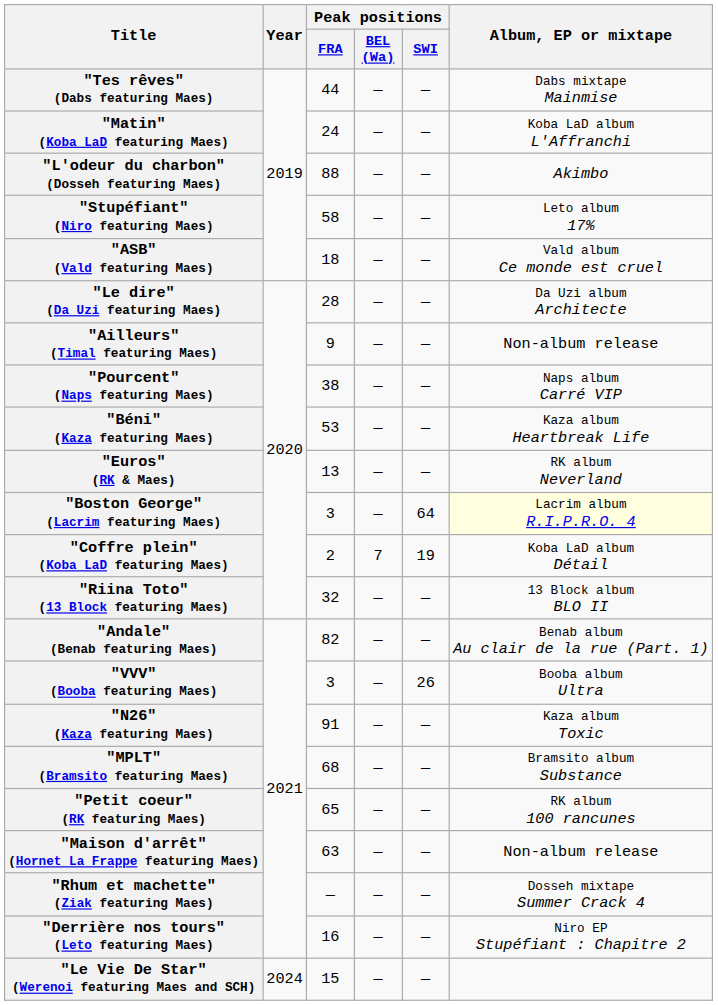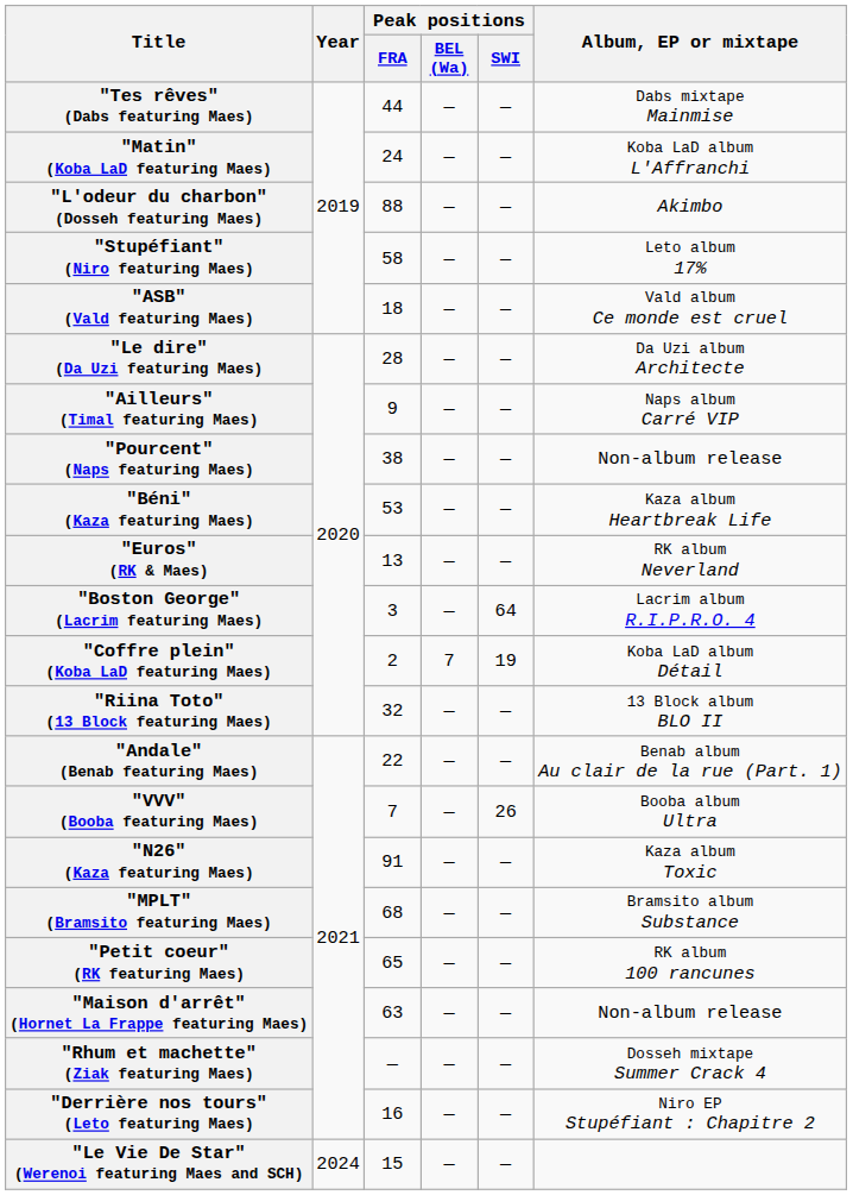 <table class="wikitable plainrowheaders" style="text-align:center">
 <tr>
 <th scope="col" rowspan="2">Title</th>
 <th scope="col" rowspan="2">Year</th>
 <th scope="col" colspan="3">Peak positions</th>
 <th scope="col" rowspan="2">Album, EP or mixtape</th>
 </tr>
 <tr>
 <th scope="col" style="width:3em;font-size:90%;"><a href='#'>FRA</a><br></th>
 <th scope="col" style="width:3em;font-size:90%;"><a href='#'>BEL<br>(Wa)</a><br></th>
 <th scope="col" style="width:3em;font-size:90%;"><a href='#'>SWI</a><br></th>
 </tr>
 <tr>
 <th scope="row">"Tes rêves"<br><small>(Dabs featuring Maes)</small></th>
 <td rowspan=5>2019</td>
 <td>44</td>
 <td>—</td>
 <td>—</td>
 <td scope="row"><small>Dabs mixtape</small><br><em>Mainmise</em></td>
 </tr>
 <tr>
 <th scope="row">"Matin" <br><small>(<a href='#'>Koba LaD</a> featuring Maes)</small></th>
 <td>24</td>
 <td>—</td>
 <td>—</td>
 <td scope="row"><small>Koba LaD album</small><br><em>L'Affranchi</em></td>
 </tr>
 <tr>
 <th scope="row">"L'odeur du charbon"<br><small>(Dosseh featuring Maes)</small></th>
 <td>88</td>
 <td>—</td>
 <td>—</td>
 <td><em>Akimbo</em></td>
 </tr>
 <tr>
 <th scope="row">"Stupéfiant" <br><small>(<a href='#'>Niro</a> featuring Maes)</small></th>
 <td>58</td>
 <td>—</td>
 <td>—</td>
 <td scope="row"><small>Leto album</small><br><em>17%</em></td>
 </tr>
 <tr>
 <th scope="row">"ASB"<br><small>(<a href='#'>Vald</a> featuring Maes)</small></th>
 <td>18</td>
 <td>—</td>
 <td>—</td>
 <td scope="row"><small>Vald album</small><br><em>Ce monde est cruel</em></td>
 </tr>
 <tr>
 <th scope="row">"Le dire"<br><small>(<a href='#'>Da Uzi</a> featuring Maes)</small></th>
 <td rowspan=8>2020</td>
 <td>28</td>
 <td>—</td>
 <td>—</td>
 <td scope="row"><small>Da Uzi album</small><br><em>Architecte</em></td>
 </tr>
 <tr>
 <th scope="row">"Ailleurs"<br><small>(<a href='#'>Timal</a> featuring Maes)</small></th>
 <td>9</td>
 <td>—</td>
 <td>—</td>
-<td scope="row">Non-album release</td>
+<td scope="row"><small>Naps album</small><br><em>Carré VIP</em></td>
 </tr>
 <tr>
 <th scope="row">"Pourcent"<br><small>(<a href='#'>Naps</a> featuring Maes)</small></th>
 <td>38</td>
 <td>—</td>
 <td>—</td>
-<td scope="row"><small>Naps album</small><br><em>Carré VIP</em></td>
+<td scope="row">Non-album release</td>
 </tr>
 <tr>
 <th scope="row">"Béni"<br><small>(<a href='#'>Kaza</a> featuring Maes)</small></th>
 <td>53</td>
 <td>—</td>
 <td>—</td>
 <td scope="row"><small>Kaza album</small><br><em>Heartbreak Life</em></td>
 </tr>
 <tr>
 <th scope="row">"Euros"<br><small>(<a href='#'>RK</a> & Maes)</small></th>
 <td>13</td>
 <td>—</td>
 <td>—</td>
 <td scope="row"><small>RK album</small><br><em>Neverland</em></td>
 </tr>
 <tr>
 <th scope="row">"Boston George"<br><small>(<a href='#'>Lacrim</a> featuring Maes)</small></th>
 <td>3</td>
 <td>—</td>
 <td>64</td>
-<td scope="row" style="background: lightyellow;"><small>Lacrim album</small><br><em><a href='#'>R.I.P.R.O. 4</a></em></td>
+<td scope="row"><small>Lacrim album</small><br><em><a href='#'>R.I.P.R.O. 4</a></em></td>
 </tr>
 <tr>
 <th scope="row">"Coffre plein"<br><small>(<a href='#'>Koba LaD</a> featuring Maes)</small></th>
 <td>2</td>
 <td>7</td>
 <td>19</td>
 <td scope="row"><small>Koba LaD album</small><br><em>Détail</em></td>
 </tr>
 <tr>
 <th scope="row">"Riina Toto"<br><small>(<a href='#'>13 Block</a> featuring Maes)</small></th>
 <td>32</td>
 <td>—</td>
 <td>—</td>
 <td scope="row"><small>13 Block album</small><br><em>BLO II</em></td>
 </tr>
 <tr>
 <th scope="row">"Andale"<br><small>(Benab featuring Maes)</small></th>
 <td rowspan="8">2021</td>
-<td>82</td>
+<td>22</td>
 <td>—</td>
 <td>—</td>
 <td scope="row"><small>Benab album</small><br><em>Au clair de la rue (Part. 1)</em></td>
 </tr>
 <tr>
 <th scope="row">"VVV"<br><small>(<a href='#'>Booba</a> featuring Maes)</small></th>
-<td>3</td>
+<td>7</td>
 <td>—</td>
 <td>26</td>
 <td scope="row"><small>Booba album</small><br><em>Ultra</em></td>
 </tr>
 <tr>
 <th scope="row">"N26"<br><small>(<a href='#'>Kaza</a> featuring Maes)</small></th>
 <td>91</td>
 <td>—</td>
 <td>—</td>
 <td scope="row"><small>Kaza album</small><br><em>Toxic</em></td>
 </tr>
 <tr>
 <th scope="row">"MPLT"<br><small>(<a href='#'>Bramsito</a> featuring Maes)</small></th>
 <td>68</td>
 <td>—</td>
 <td>—</td>
 <td scope="row"><small>Bramsito album</small><br><em>Substance</em></td>
 </tr>
 <tr>
 <th scope="row">"Petit coeur"<br><small>(<a href='#'>RK</a> featuring Maes)</small></th>
 <td>65</td>
 <td>—</td>
 <td>—</td>
 <td scope="row"><small>RK album</small><br><em>100 rancunes</em></td>
 </tr>
 <tr>
 <th scope="row">"Maison d'arrêt"<br><small>(<a href='#'>Hornet La Frappe</a> featuring Maes)</small></th>
 <td>63</td>
 <td>—</td>
 <td>—</td>
 <td scope="row">Non-album release</td>
 </tr>
 <tr>
 <th scope="row">"Rhum et machette"<br><small>(<a href='#'>Ziak</a> featuring Maes)</small></th>
 <td>—</td>
 <td>—</td>
 <td>—</td>
 <td scope="row"><small>Dosseh mixtape</small><br><em>Summer Crack 4</em></td>
 </tr>
 <tr>
 <th scope="row">"Derrière nos tours"<br><small>(<a href='#'>Leto</a> featuring Maes)</small></th>
 <td>16</td>
 <td>—</td>
 <td>—</td>
 <td scope="row"><small>Niro EP</small><br><em>Stupéfiant : Chapitre 2</em></td>
 </tr>
 <tr>
 <th scope="row">"Le Vie De Star"<br><small>(<a href='#'>Werenoi</a> featuring Maes and SCH)</small></th>
 <td>2024</td>
 <td>15</td>
 <td>—</td>
 <td>—</td>
 </tr>
 </table>
